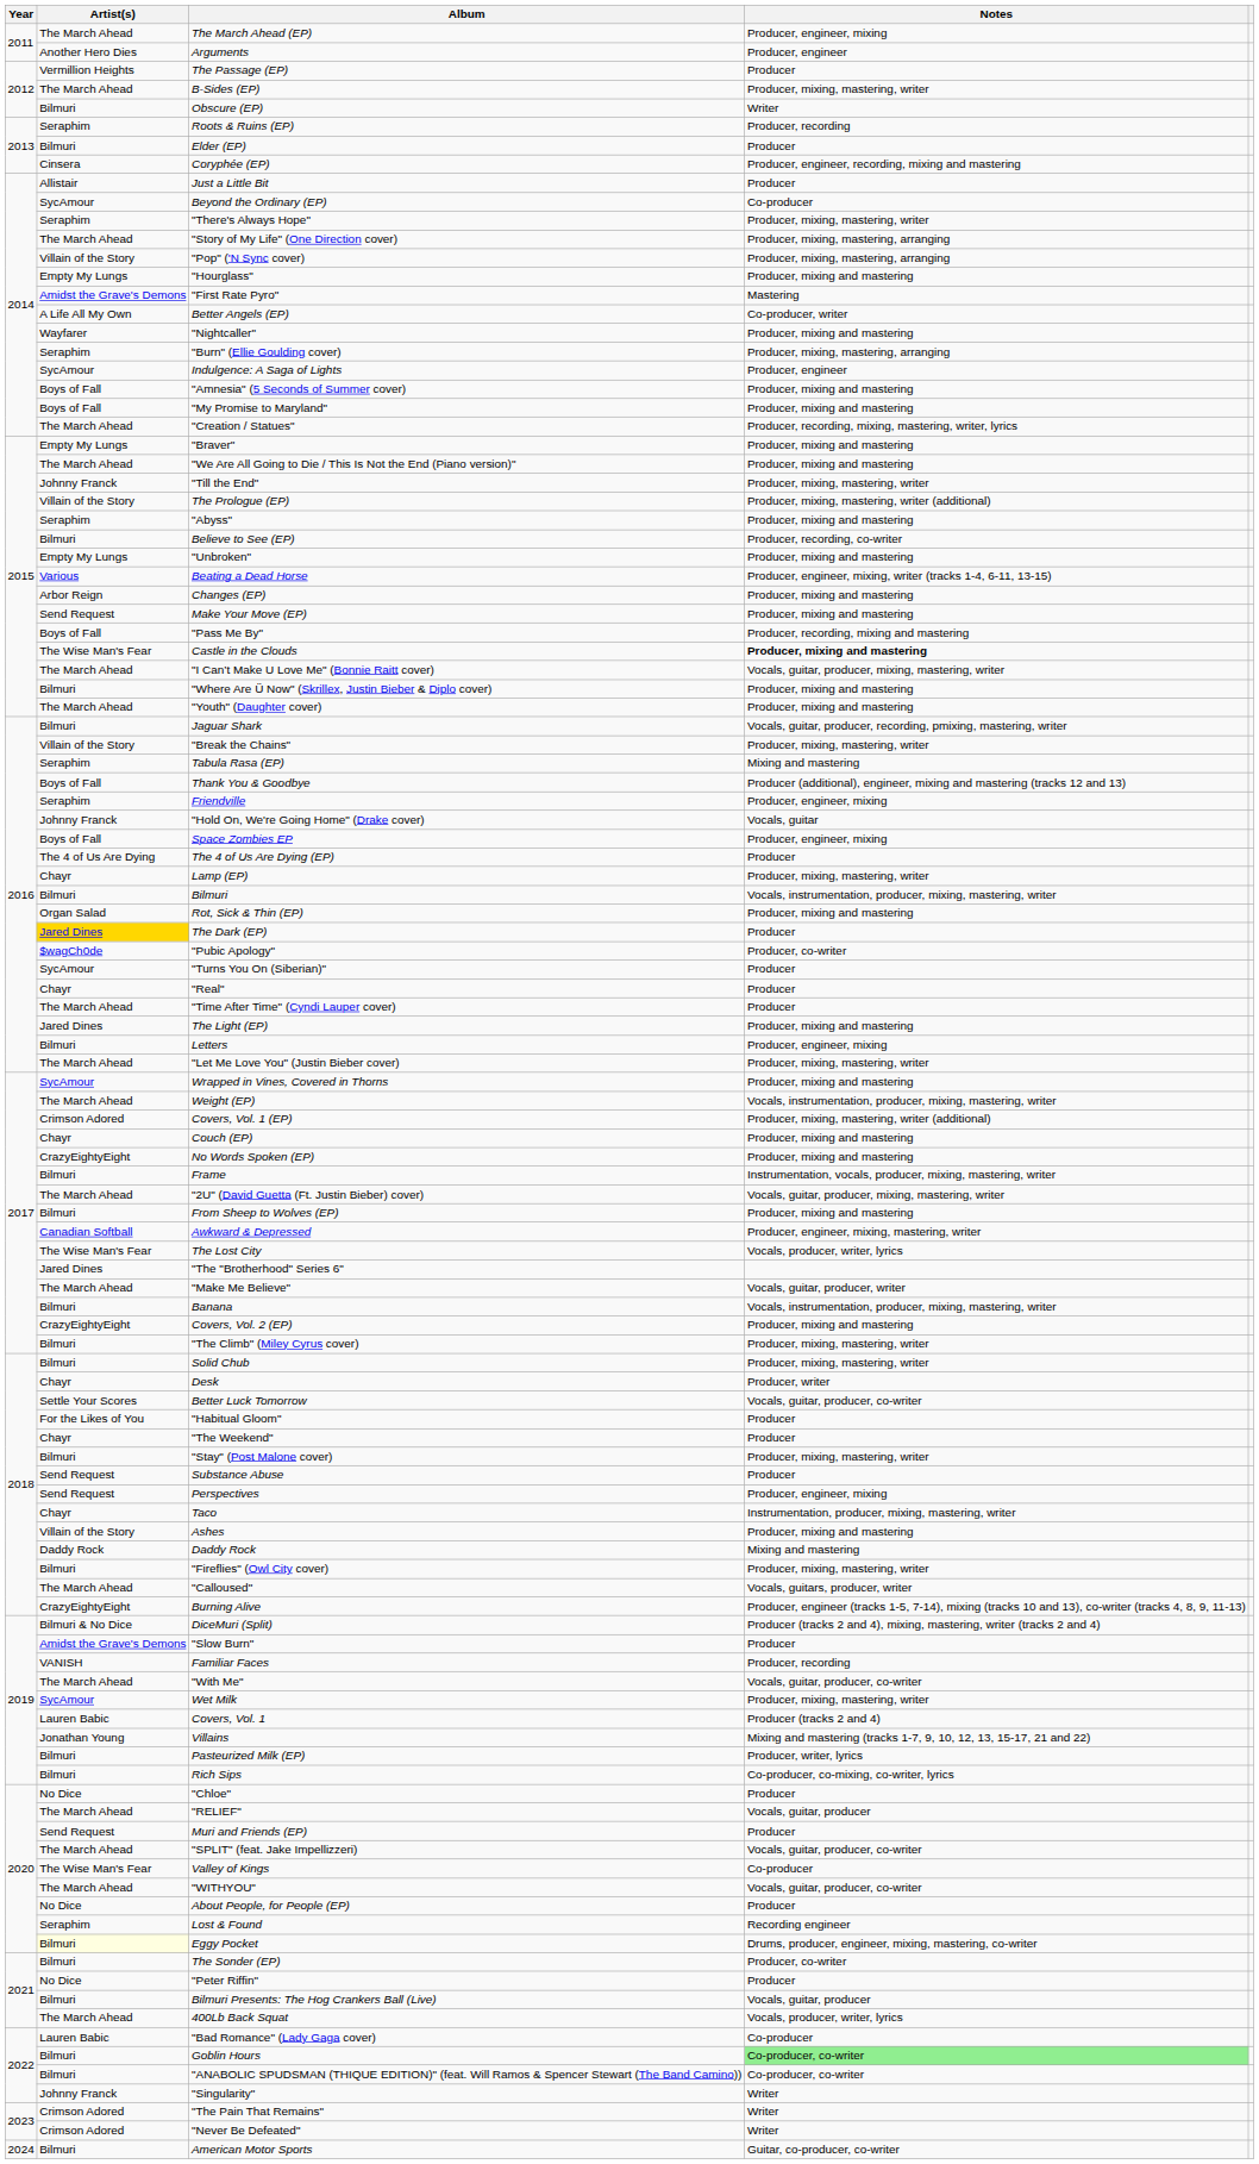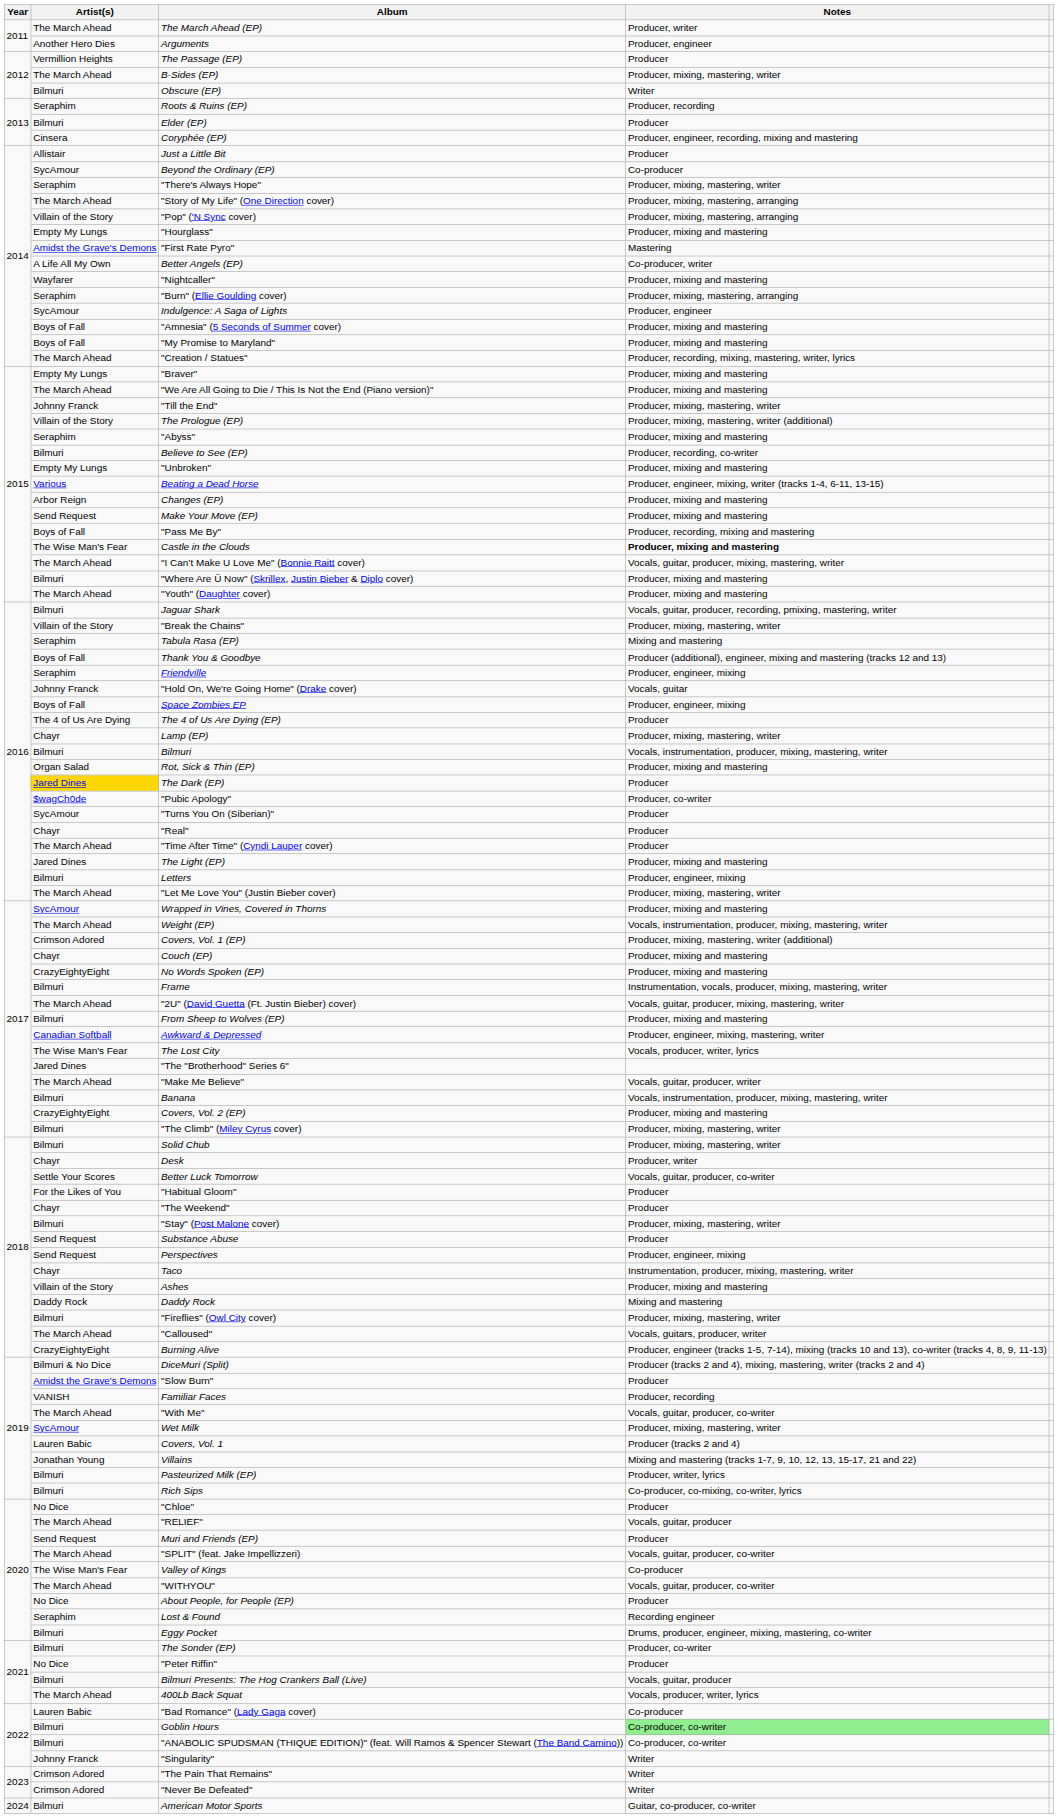 <table class="wikitable sortable">
 <tr>
 <th>Year</th>
 <th>Artist(s)</th>
 <th>Album</th>
 <th>Notes</th>
 <th></th>
 </tr>
 <tr>
 <td rowspan="2">2011</td>
 <td>The March Ahead</td>
 <td><em>The March Ahead (EP)</em></td>
-<td>Producer, engineer, mixing</td>
+<td>Producer, writer</td>
 <td></td>
 </tr>
 <tr>
 <td>Another Hero Dies</td>
 <td><em>Arguments</em></td>
 <td>Producer, engineer</td>
 <td></td>
 </tr>
 <tr>
 <td rowspan="3">2012</td>
 <td>Vermillion Heights</td>
 <td><em>The  Passage (EP)</em></td>
 <td>Producer</td>
 <td></td>
 </tr>
 <tr>
 <td>The March Ahead</td>
 <td><em>B-Sides (EP)</em></td>
 <td>Producer, mixing, mastering, writer</td>
 <td></td>
 </tr>
 <tr>
 <td>Bilmuri</td>
 <td><em>Obscure (EP)</em></td>
 <td>Writer</td>
 <td></td>
 </tr>
 <tr>
 <td rowspan="3">2013</td>
 <td>Seraphim</td>
 <td><em>Roots & Ruins (EP)</em></td>
 <td>Producer, recording</td>
 <td></td>
 </tr>
 <tr>
 <td>Bilmuri</td>
 <td><em>Elder (EP)</em></td>
 <td>Producer</td>
 <td></td>
 </tr>
 <tr>
 <td>Cinsera</td>
 <td><em>Coryphée (EP)</em></td>
 <td>Producer, engineer, recording, mixing and mastering</td>
 <td></td>
 </tr>
 <tr>
 <td rowspan="14">2014</td>
 <td>Allistair</td>
 <td><em>Just a Little Bit</em></td>
 <td>Producer</td>
 <td></td>
 </tr>
 <tr>
 <td>SycAmour</td>
 <td><em>Beyond the Ordinary (EP)</em></td>
 <td>Co-producer</td>
 <td></td>
 </tr>
 <tr>
 <td>Seraphim</td>
 <td>"There's Always Hope"</td>
 <td>Producer, mixing, mastering, writer</td>
 <td></td>
 </tr>
 <tr>
 <td>The March Ahead</td>
 <td>"Story of My Life" (<a href='#'>One Direction</a> cover)</td>
 <td>Producer, mixing, mastering, arranging</td>
 <td></td>
 </tr>
 <tr>
 <td>Villain of the Story</td>
 <td>"Pop" (<a href='#'>'N Sync</a> cover)</td>
 <td>Producer, mixing, mastering, arranging</td>
 <td></td>
 </tr>
 <tr>
 <td>Empty My Lungs</td>
 <td>"Hourglass"</td>
 <td>Producer, mixing and mastering</td>
 <td></td>
 </tr>
 <tr>
 <td><a href='#'>Amidst the Grave's Demons</a></td>
 <td>"First Rate Pyro"</td>
 <td>Mastering</td>
 <td></td>
 </tr>
 <tr>
 <td>A Life All My Own</td>
 <td><em>Better Angels (EP)</em></td>
 <td>Co-producer, writer</td>
 <td></td>
 </tr>
 <tr>
 <td>Wayfarer</td>
 <td>"Nightcaller"</td>
 <td>Producer, mixing and mastering</td>
 <td></td>
 </tr>
 <tr>
 <td>Seraphim</td>
 <td>"Burn" (<a href='#'>Ellie Goulding</a> cover)</td>
 <td>Producer, mixing, mastering, arranging</td>
 <td></td>
 </tr>
 <tr>
 <td>SycAmour</td>
 <td><em>Indulgence: A Saga of Lights</em></td>
 <td>Producer, engineer</td>
 <td></td>
 </tr>
 <tr>
 <td>Boys of Fall</td>
 <td>"Amnesia" (<a href='#'>5 Seconds of Summer</a> cover)</td>
 <td>Producer, mixing and mastering</td>
 <td></td>
 </tr>
 <tr>
 <td>Boys of Fall</td>
 <td>"My Promise to Maryland"</td>
 <td>Producer, mixing and mastering</td>
 <td></td>
 </tr>
 <tr>
 <td>The March Ahead</td>
 <td>"Creation / Statues"</td>
 <td>Producer, recording, mixing, mastering, writer, lyrics</td>
 <td></td>
 </tr>
 <tr>
 <td rowspan="15">2015</td>
 <td>Empty My Lungs</td>
 <td>"Braver"</td>
 <td>Producer, mixing and mastering</td>
 <td></td>
 </tr>
 <tr>
 <td>The March Ahead</td>
 <td>"We Are All Going to Die / This Is Not the End (Piano version)"</td>
 <td>Producer, mixing and mastering</td>
 <td></td>
 </tr>
 <tr>
 <td>Johnny Franck</td>
 <td>"Till the End"</td>
 <td>Producer, mixing, mastering, writer</td>
 <td></td>
 </tr>
 <tr>
 <td>Villain of the Story</td>
 <td><em>The Prologue (EP)</em></td>
 <td>Producer, mixing, mastering, writer (additional)</td>
 <td></td>
 </tr>
 <tr>
 <td>Seraphim</td>
 <td>"Abyss"</td>
 <td>Producer, mixing and mastering</td>
 <td></td>
 </tr>
 <tr>
 <td>Bilmuri</td>
 <td><em>Believe to See (EP)</em></td>
 <td>Producer, recording, co-writer</td>
 <td></td>
 </tr>
 <tr>
 <td>Empty My Lungs</td>
 <td>"Unbroken"</td>
 <td>Producer, mixing and mastering</td>
 <td></td>
 </tr>
 <tr>
 <td><a href='#'>Various</a></td>
 <td><em><a href='#'>Beating a Dead Horse</a></em></td>
 <td>Producer, engineer, mixing, writer (tracks 1-4, 6-11, 13-15)</td>
 <td></td>
 </tr>
 <tr>
 <td>Arbor Reign</td>
 <td><em>Changes (EP)</em></td>
 <td>Producer, mixing and mastering</td>
 <td></td>
 </tr>
 <tr>
 <td>Send Request</td>
 <td><em>Make Your Move (EP)</em></td>
 <td>Producer, mixing and mastering</td>
 <td></td>
 </tr>
 <tr>
 <td>Boys of Fall</td>
 <td>"Pass Me By"</td>
 <td>Producer, recording, mixing and mastering</td>
 <td></td>
 </tr>
 <tr>
 <td>The Wise Man's Fear</td>
 <td><em>Castle in the Clouds</em></td>
 <td><strong>Producer, mixing and mastering</strong></td>
 <td></td>
 </tr>
 <tr>
 <td>The March Ahead</td>
 <td>"I Can’t Make U Love Me" (<a href='#'>Bonnie Raitt</a> cover)</td>
 <td>Vocals, guitar, producer, mixing, mastering, writer</td>
 <td></td>
 </tr>
 <tr>
 <td>Bilmuri</td>
 <td>"Where Are Ü Now" (<a href='#'>Skrillex</a>, <a href='#'>Justin Bieber</a> & <a href='#'>Diplo</a> cover)</td>
 <td>Producer, mixing and mastering</td>
 <td></td>
 </tr>
 <tr>
 <td>The March Ahead</td>
 <td>"Youth" (<a href='#'>Daughter</a> cover)</td>
 <td>Producer, mixing and mastering</td>
 <td></td>
 </tr>
 <tr>
 <td rowspan="19">2016</td>
 <td>Bilmuri</td>
 <td><em>Jaguar Shark</em></td>
 <td>Vocals, guitar, producer, recording, pmixing, mastering, writer</td>
 <td></td>
 </tr>
 <tr>
 <td>Villain of the Story</td>
 <td>"Break the Chains"</td>
 <td>Producer, mixing, mastering, writer</td>
 <td></td>
 </tr>
 <tr>
 <td>Seraphim</td>
 <td><em>Tabula Rasa (EP)</em></td>
 <td>Mixing and mastering</td>
 <td></td>
 </tr>
 <tr>
 <td>Boys of Fall</td>
 <td><em>Thank You & Goodbye</em></td>
 <td>Producer (additional), engineer, mixing and mastering (tracks 12 and 13)</td>
 <td></td>
 </tr>
 <tr>
 <td>Seraphim</td>
 <td><em><a href='#'>Friendville</a></em></td>
 <td>Producer, engineer, mixing</td>
 <td></td>
 </tr>
 <tr>
 <td>Johnny Franck</td>
 <td>"Hold On, We're Going Home" (<a href='#'>Drake</a> cover)</td>
 <td>Vocals, guitar</td>
 <td></td>
 </tr>
 <tr>
 <td>Boys of Fall</td>
 <td><em><a href='#'>Space Zombies EP</a></em></td>
 <td>Producer, engineer, mixing</td>
 <td></td>
 </tr>
 <tr>
 <td>The 4 of Us Are Dying</td>
 <td><em>The 4 of Us Are Dying (EP)</em></td>
 <td>Producer</td>
 <td></td>
 </tr>
 <tr>
 <td>Chayr</td>
 <td><em>Lamp (EP)</em></td>
 <td>Producer, mixing, mastering, writer</td>
 <td></td>
 </tr>
 <tr>
 <td>Bilmuri</td>
 <td><em>Bilmuri</em></td>
 <td>Vocals, instrumentation, producer, mixing, mastering, writer</td>
 <td></td>
 </tr>
 <tr>
 <td>Organ Salad</td>
 <td><em>Rot, Sick & Thin (EP)</em></td>
 <td>Producer, mixing and mastering</td>
 <td></td>
 </tr>
 <tr>
 <td style="background: gold;"><a href='#'>Jared Dines</a></td>
 <td><em>The  Dark (EP)</em></td>
 <td>Producer</td>
 <td></td>
 </tr>
 <tr>
 <td><a href='#'>$wagCh0de</a></td>
 <td>"Pubic Apology"</td>
 <td>Producer, co-writer</td>
 <td></td>
 </tr>
 <tr>
 <td>SycAmour</td>
 <td>"Turns You On (Siberian)"</td>
 <td>Producer</td>
 <td></td>
 </tr>
 <tr>
 <td>Chayr</td>
 <td>"Real"</td>
 <td>Producer</td>
 <td></td>
 </tr>
 <tr>
 <td>The March Ahead</td>
 <td>"Time After Time" (<a href='#'>Cyndi Lauper</a> cover)</td>
 <td>Producer</td>
 <td></td>
 </tr>
 <tr>
 <td>Jared Dines</td>
 <td><em>The Light (EP)</em></td>
 <td>Producer, mixing and mastering</td>
 <td></td>
 </tr>
 <tr>
 <td>Bilmuri</td>
 <td><em>Letters</em></td>
 <td>Producer, engineer, mixing</td>
 <td></td>
 </tr>
 <tr>
 <td>The March Ahead</td>
 <td>"Let Me Love You" (Justin Bieber cover)</td>
 <td>Producer, mixing, mastering, writer</td>
 <td></td>
 </tr>
 <tr>
 <td rowspan="15">2017</td>
 <td><a href='#'>SycAmour</a></td>
 <td><em>Wrapped in Vines, Covered in Thorns</em></td>
 <td>Producer, mixing and mastering</td>
 <td></td>
 </tr>
 <tr>
 <td>The March Ahead</td>
 <td><em>Weight (EP)</em></td>
 <td>Vocals, instrumentation, producer, mixing, mastering, writer</td>
 <td></td>
 </tr>
 <tr>
 <td>Crimson Adored</td>
 <td><em>Covers, Vol. 1 (EP)</em></td>
 <td>Producer, mixing, mastering, writer (additional)</td>
 <td></td>
 </tr>
 <tr>
 <td>Chayr</td>
 <td><em>Couch (EP)</em></td>
 <td>Producer, mixing and mastering</td>
 <td></td>
 </tr>
 <tr>
 <td>CrazyEightyEight</td>
 <td><em>No Words Spoken (EP)</em></td>
 <td>Producer, mixing and mastering</td>
 <td></td>
 </tr>
 <tr>
 <td>Bilmuri</td>
 <td><em>Frame</em></td>
 <td>Instrumentation, vocals, producer, mixing, mastering, writer</td>
 <td></td>
 </tr>
 <tr>
 <td>The March Ahead</td>
 <td>"2U" (<a href='#'>David Guetta</a> (Ft. Justin Bieber) cover)</td>
 <td>Vocals, guitar, producer, mixing, mastering, writer</td>
 <td></td>
 </tr>
 <tr>
 <td>Bilmuri</td>
 <td><em>From Sheep to Wolves (EP)</em></td>
 <td>Producer, mixing and mastering</td>
 <td></td>
 </tr>
 <tr>
 <td><a href='#'>Canadian Softball</a></td>
 <td><em><a href='#'>Awkward & Depressed</a></em></td>
 <td>Producer, engineer, mixing, mastering, writer</td>
 <td></td>
 </tr>
 <tr>
 <td>The Wise Man's Fear</td>
 <td><em>The Lost City</em></td>
 <td>Vocals, producer, writer, lyrics</td>
 <td></td>
 </tr>
 <tr>
 <td>Jared Dines</td>
 <td>"The "Brotherhood" Series 6"</td>
 <td></td>
 <td></td>
 </tr>
 <tr>
 <td>The March Ahead</td>
 <td>"Make Me Believe"</td>
 <td>Vocals, guitar, producer, writer</td>
 <td></td>
 </tr>
 <tr>
 <td>Bilmuri</td>
 <td><em>Banana</em></td>
 <td>Vocals, instrumentation, producer, mixing, mastering, writer</td>
 <td></td>
 </tr>
 <tr>
 <td>CrazyEightyEight</td>
 <td><em>Covers, Vol. 2 (EP)</em></td>
 <td>Producer, mixing and mastering</td>
 <td></td>
 </tr>
 <tr>
 <td>Bilmuri</td>
 <td>"The Climb" (<a href='#'>Miley Cyrus</a> cover)</td>
 <td>Producer, mixing, mastering, writer</td>
 <td></td>
 </tr>
 <tr>
 <td rowspan="14">2018</td>
 <td>Bilmuri</td>
 <td><em>Solid Chub</em></td>
 <td>Producer, mixing, mastering, writer</td>
 <td></td>
 </tr>
 <tr>
 <td>Chayr</td>
 <td><em>Desk</em></td>
 <td>Producer, writer</td>
 <td></td>
 </tr>
 <tr>
 <td>Settle Your Scores</td>
 <td><em>Better Luck Tomorrow</em></td>
 <td>Vocals, guitar, producer, co-writer</td>
 <td></td>
 </tr>
 <tr>
 <td>For the Likes of You</td>
 <td>"Habitual Gloom"</td>
 <td>Producer</td>
 <td></td>
 </tr>
 <tr>
 <td>Chayr</td>
 <td>"The Weekend"</td>
 <td>Producer</td>
 <td></td>
 </tr>
 <tr>
 <td>Bilmuri</td>
 <td>"Stay" (<a href='#'>Post Malone</a> cover)</td>
 <td>Producer, mixing, mastering, writer</td>
 <td></td>
 </tr>
 <tr>
 <td>Send Request</td>
 <td><em>Substance Abuse</em></td>
 <td>Producer</td>
 <td></td>
 </tr>
 <tr>
 <td>Send Request</td>
 <td><em>Perspectives</em></td>
 <td>Producer, engineer, mixing</td>
 <td></td>
 </tr>
 <tr>
 <td>Chayr</td>
 <td><em>Taco</em></td>
 <td>Instrumentation, producer, mixing, mastering, writer</td>
 <td></td>
 </tr>
 <tr>
 <td>Villain of the Story</td>
 <td><em>Ashes</em></td>
 <td>Producer, mixing and mastering</td>
 <td></td>
 </tr>
 <tr>
 <td>Daddy Rock</td>
 <td><em>Daddy Rock</em></td>
 <td>Mixing and mastering</td>
 <td></td>
 </tr>
 <tr>
 <td>Bilmuri</td>
 <td>"Fireflies" (<a href='#'>Owl City</a> cover)</td>
 <td>Producer, mixing, mastering, writer</td>
 <td></td>
 </tr>
 <tr>
 <td>The March Ahead</td>
 <td>"Calloused"</td>
 <td>Vocals, guitars, producer, writer</td>
 <td></td>
 </tr>
 <tr>
 <td>CrazyEightyEight</td>
 <td><em>Burning Alive</em></td>
 <td>Producer, engineer (tracks 1-5, 7-14), mixing (tracks 10 and 13), co-writer (tracks 4, 8, 9, 11-13)</td>
 <td></td>
 </tr>
 <tr>
 <td rowspan="9">2019</td>
 <td>Bilmuri & No Dice</td>
 <td><em>DiceMuri (Split)</em></td>
 <td>Producer (tracks 2 and 4), mixing, mastering, writer (tracks 2 and 4)</td>
 <td></td>
 </tr>
 <tr>
 <td><a href='#'>Amidst the Grave's Demons</a></td>
 <td>"Slow Burn"</td>
 <td>Producer</td>
 <td></td>
 </tr>
 <tr>
 <td>VANISH</td>
 <td><em>Familiar Faces</em></td>
 <td>Producer, recording</td>
 <td></td>
 </tr>
 <tr>
 <td>The March Ahead</td>
 <td>"With Me"</td>
 <td>Vocals, guitar, producer, co-writer</td>
 <td></td>
 </tr>
 <tr>
 <td><a href='#'>SycAmour</a></td>
 <td><em>Wet Milk</em></td>
 <td>Producer, mixing, mastering, writer</td>
 <td></td>
 </tr>
 <tr>
 <td>Lauren Babic</td>
 <td><em>Covers, Vol. 1</em></td>
 <td>Producer (tracks 2 and 4)</td>
 <td></td>
 </tr>
 <tr>
 <td>Jonathan Young</td>
 <td><em>Villains</em></td>
 <td>Mixing and mastering (tracks 1-7, 9, 10, 12, 13, 15-17, 21 and 22)</td>
 <td></td>
 </tr>
 <tr>
 <td>Bilmuri</td>
 <td><em>Pasteurized Milk (EP)</em></td>
 <td>Producer, writer, lyrics</td>
 <td></td>
 </tr>
 <tr>
 <td>Bilmuri</td>
 <td><em>Rich Sips</em></td>
 <td>Co-producer, co-mixing, co-writer, lyrics</td>
 <td></td>
 </tr>
 <tr>
 <td rowspan="9">2020</td>
 <td>No Dice</td>
 <td>"Chloe"</td>
 <td>Producer</td>
 <td></td>
 </tr>
 <tr>
 <td>The March Ahead</td>
 <td>"RELIEF"</td>
 <td>Vocals, guitar, producer</td>
 <td></td>
 </tr>
 <tr>
 <td>Send Request</td>
 <td><em>Muri and Friends (EP)</em></td>
 <td>Producer</td>
 <td></td>
 </tr>
 <tr>
 <td>The March Ahead</td>
 <td>"SPLIT" (feat. Jake Impellizzeri)</td>
 <td>Vocals, guitar, producer, co-writer</td>
 <td></td>
 </tr>
 <tr>
 <td>The Wise Man's Fear</td>
 <td><em>Valley of Kings</em></td>
 <td>Co-producer</td>
 <td></td>
 </tr>
 <tr>
 <td>The March Ahead</td>
 <td>"WITHYOU"</td>
 <td>Vocals, guitar, producer, co-writer</td>
 <td></td>
 </tr>
 <tr>
 <td>No Dice</td>
 <td><em>About People, for People (EP)</em></td>
 <td>Producer</td>
 <td></td>
 </tr>
 <tr>
 <td>Seraphim</td>
 <td><em>Lost & Found</em></td>
 <td>Recording engineer</td>
 <td></td>
 </tr>
 <tr>
-<td style="background: lightyellow;">Bilmuri</td>
+<td>Bilmuri</td>
 <td><em>Eggy Pocket</em></td>
 <td>Drums, producer, engineer, mixing, mastering, co-writer</td>
 <td></td>
 </tr>
 <tr>
 <td rowspan="4">2021</td>
 <td>Bilmuri</td>
 <td><em>The Sonder (EP)</em></td>
 <td>Producer, co-writer</td>
 <td></td>
 </tr>
 <tr>
 <td>No Dice</td>
 <td>"Peter Riffin"</td>
 <td>Producer</td>
 <td></td>
 </tr>
 <tr>
 <td>Bilmuri</td>
 <td><em>Bilmuri Presents: The Hog Crankers Ball (Live)</em></td>
 <td>Vocals, guitar, producer</td>
 <td></td>
 </tr>
 <tr>
 <td>The March Ahead</td>
 <td><em>400Lb Back Squat</em></td>
 <td>Vocals, producer, writer, lyrics</td>
 <td></td>
 </tr>
 <tr>
 <td rowspan="4">2022</td>
 <td>Lauren Babic</td>
 <td>"Bad Romance" (<a href='#'>Lady Gaga</a> cover)</td>
 <td>Co-producer</td>
 <td></td>
 </tr>
 <tr>
 <td>Bilmuri</td>
 <td><em>Goblin Hours</em></td>
 <td style="background: lightgreen;">Co-producer, co-writer</td>
 <td></td>
 </tr>
 <tr>
 <td>Bilmuri</td>
 <td>"ANABOLIC SPUDSMAN (THIQUE EDITION)" (feat. Will Ramos & Spencer Stewart (<a href='#'>The Band Camino</a>))</td>
 <td>Co-producer, co-writer</td>
 <td></td>
 </tr>
 <tr>
 <td>Johnny Franck</td>
 <td>"Singularity"</td>
 <td>Writer</td>
 <td></td>
 </tr>
 <tr>
 <td rowspan="2">2023</td>
 <td>Crimson Adored</td>
 <td>"The Pain That Remains"</td>
 <td>Writer</td>
 <td></td>
 </tr>
 <tr>
 <td>Crimson Adored</td>
 <td>"Never Be Defeated"</td>
 <td>Writer</td>
 <td></td>
 </tr>
 <tr>
 <td rowspan="1">2024</td>
 <td>Bilmuri</td>
 <td><em>American Motor Sports</em></td>
 <td>Guitar, co-producer, co-writer</td>
 <td></td>
 </tr>
 </table>
